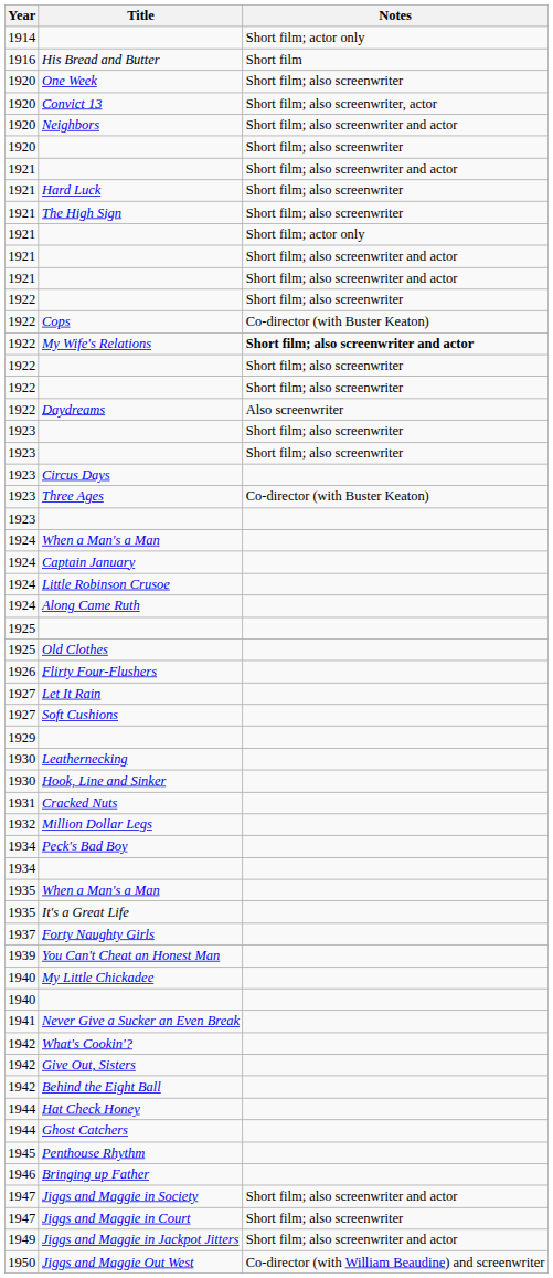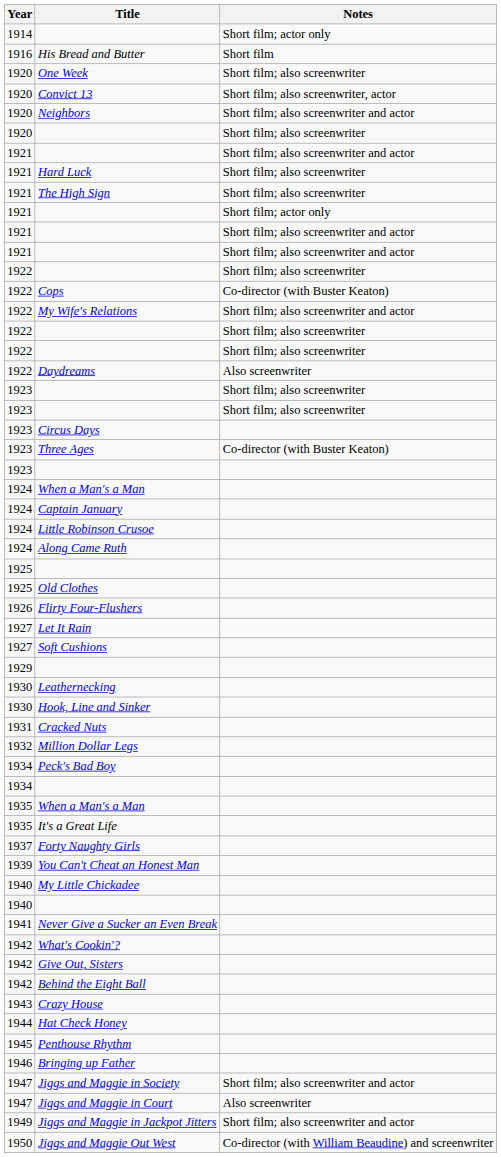 <table class="wikitable sortable">
 <tr>
 <th>Year</th>
 <th>Title</th>
 <th class="unsortable">Notes</th>
 </tr>
 <tr>
 <td>1914</td>
 <td><em></em></td>
 <td>Short film; actor only</td>
 </tr>
 <tr>
 <td>1916</td>
 <td><em>His Bread and Butter</em></td>
 <td>Short film</td>
 </tr>
 <tr>
 <td>1920</td>
 <td><em><a href='#'>One Week</a></em></td>
 <td>Short film; also screenwriter</td>
 </tr>
 <tr>
 <td>1920</td>
 <td><em><a href='#'>Convict 13</a></em></td>
 <td>Short film; also screenwriter, actor</td>
 </tr>
 <tr>
 <td>1920</td>
 <td><em><a href='#'>Neighbors</a></em></td>
 <td>Short film; also screenwriter and actor</td>
 </tr>
 <tr>
 <td>1920</td>
 <td><em></em></td>
 <td>Short film; also screenwriter</td>
 </tr>
 <tr>
 <td>1921</td>
 <td><em></em></td>
 <td>Short film; also screenwriter and actor</td>
 </tr>
 <tr>
 <td>1921</td>
 <td><em><a href='#'>Hard Luck</a></em></td>
 <td>Short film; also screenwriter</td>
 </tr>
 <tr>
 <td>1921</td>
 <td><em><a href='#'>The High Sign</a></em></td>
 <td>Short film; also screenwriter</td>
 </tr>
 <tr>
 <td>1921</td>
 <td><em></em></td>
 <td>Short film; actor only</td>
 </tr>
 <tr>
 <td>1921</td>
 <td><em></em></td>
 <td>Short film; also screenwriter and actor</td>
 </tr>
 <tr>
 <td>1921</td>
 <td><em></em></td>
 <td>Short film; also screenwriter and actor</td>
 </tr>
 <tr>
 <td>1922</td>
 <td><em></em></td>
 <td>Short film; also screenwriter</td>
 </tr>
 <tr>
 <td>1922</td>
 <td><em><a href='#'>Cops</a></em></td>
 <td>Co-director (with Buster Keaton)</td>
 </tr>
 <tr>
 <td>1922</td>
 <td><em><a href='#'>My Wife's Relations</a></em></td>
-<td><strong>Short film; also screenwriter and actor</strong></td>
+<td>Short film; also screenwriter and actor</td>
 </tr>
 <tr>
 <td>1922</td>
 <td><em></em></td>
 <td>Short film; also screenwriter</td>
 </tr>
 <tr>
 <td>1922</td>
 <td><em></em></td>
 <td>Short film; also screenwriter</td>
 </tr>
 <tr>
 <td>1922</td>
 <td><em><a href='#'>Daydreams</a></em></td>
 <td>Also screenwriter</td>
 </tr>
 <tr>
 <td>1923</td>
 <td><em></em></td>
 <td>Short film; also screenwriter</td>
 </tr>
 <tr>
 <td>1923</td>
 <td><em></em></td>
 <td>Short film; also screenwriter</td>
 </tr>
 <tr>
 <td>1923</td>
 <td><em><a href='#'>Circus Days</a></em></td>
 <td></td>
 </tr>
 <tr>
 <td>1923</td>
 <td><em><a href='#'>Three Ages</a></em></td>
 <td>Co-director (with Buster Keaton)</td>
 </tr>
 <tr>
 <td>1923</td>
 <td><em></em></td>
 <td></td>
 </tr>
 <tr>
 <td>1924</td>
 <td><em><a href='#'>When a Man's a Man</a></em></td>
 <td></td>
 </tr>
 <tr>
 <td>1924</td>
 <td><em><a href='#'>Captain January</a></em></td>
 <td></td>
 </tr>
 <tr>
 <td>1924</td>
 <td><em><a href='#'>Little Robinson Crusoe</a></em></td>
 <td></td>
 </tr>
 <tr>
 <td>1924</td>
 <td><em><a href='#'>Along Came Ruth</a></em></td>
 <td></td>
 </tr>
 <tr>
 <td>1925</td>
 <td><em></em></td>
 <td></td>
 </tr>
 <tr>
 <td>1925</td>
 <td><em><a href='#'>Old Clothes</a></em></td>
 <td></td>
 </tr>
 <tr>
 <td>1926</td>
 <td><em><a href='#'>Flirty Four-Flushers</a></em></td>
 <td></td>
 </tr>
 <tr>
 <td>1927</td>
 <td><em><a href='#'>Let It Rain</a></em></td>
 <td></td>
 </tr>
 <tr>
 <td>1927</td>
 <td><em><a href='#'>Soft Cushions</a></em></td>
 <td></td>
 </tr>
 <tr>
 <td>1929</td>
 <td><em></em></td>
 <td></td>
 </tr>
 <tr>
 <td>1930</td>
 <td><em><a href='#'>Leathernecking</a></em></td>
 <td></td>
 </tr>
 <tr>
 <td>1930</td>
 <td><em><a href='#'>Hook, Line and Sinker</a></em></td>
 <td></td>
 </tr>
 <tr>
 <td>1931</td>
 <td><em><a href='#'>Cracked Nuts</a></em></td>
 <td></td>
 </tr>
 <tr>
 <td>1932</td>
 <td><em><a href='#'>Million Dollar Legs</a></em></td>
 <td></td>
 </tr>
 <tr>
 <td>1934</td>
 <td><em><a href='#'>Peck's Bad Boy</a></em></td>
 <td></td>
 </tr>
 <tr>
 <td>1934</td>
 <td><em></em></td>
 <td></td>
 </tr>
 <tr>
 <td>1935</td>
 <td><em><a href='#'>When a Man's a Man</a></em></td>
 <td></td>
 </tr>
 <tr>
 <td>1935</td>
 <td><em>It's a Great Life</em></td>
 <td></td>
 </tr>
 <tr>
 <td>1937</td>
 <td><em><a href='#'>Forty Naughty Girls</a></em></td>
 <td></td>
 </tr>
 <tr>
 <td>1939</td>
 <td><em><a href='#'>You Can't Cheat an Honest Man</a></em></td>
 <td></td>
 </tr>
 <tr>
 <td>1940</td>
 <td><em><a href='#'>My Little Chickadee</a></em></td>
 <td></td>
 </tr>
 <tr>
 <td>1940</td>
 <td><em></em></td>
 <td></td>
 </tr>
 <tr>
 <td>1941</td>
 <td><em><a href='#'>Never Give a Sucker an Even Break</a></em></td>
 <td></td>
 </tr>
 <tr>
 <td>1942</td>
 <td><em><a href='#'>What's Cookin'?</a></em></td>
 <td></td>
 </tr>
 <tr>
 <td>1942</td>
 <td><em><a href='#'>Give Out, Sisters</a></em></td>
 <td></td>
 </tr>
 <tr>
 <td>1942</td>
 <td><em><a href='#'>Behind the Eight Ball</a></em></td>
 <td></td>
 </tr>
 <tr>
-<td>1944</td>
-<td><em><a href='#'>Hat Check Honey</a></em></td>
+<td>1943</td>
+<td><em><a href='#'>Crazy House</a></em></td>
 <td></td>
 </tr>
 <tr>
 <td>1944</td>
-<td><em><a href='#'>Ghost Catchers</a></em></td>
+<td><em><a href='#'>Hat Check Honey</a></em></td>
 <td></td>
 </tr>
 <tr>
 <td>1945</td>
 <td><em><a href='#'>Penthouse Rhythm</a></em></td>
 <td></td>
 </tr>
 <tr>
 <td>1946</td>
 <td><em><a href='#'>Bringing up Father</a></em></td>
 <td></td>
 </tr>
 <tr>
 <td>1947</td>
 <td><em><a href='#'>Jiggs and Maggie in Society</a></em></td>
 <td>Short film; also screenwriter and actor</td>
 </tr>
 <tr>
 <td>1947</td>
 <td><em><a href='#'>Jiggs and Maggie in Court</a></em></td>
-<td>Short film; also screenwriter</td>
+<td>Also screenwriter</td>
 </tr>
 <tr>
 <td>1949</td>
 <td><em><a href='#'>Jiggs and Maggie in Jackpot Jitters</a></em></td>
 <td>Short film; also screenwriter and actor</td>
 </tr>
 <tr>
 <td>1950</td>
 <td><em><a href='#'>Jiggs and Maggie Out West</a></em></td>
 <td>Co-director (with <a href='#'>William Beaudine</a>) and screenwriter</td>
 </tr>
 </table>
